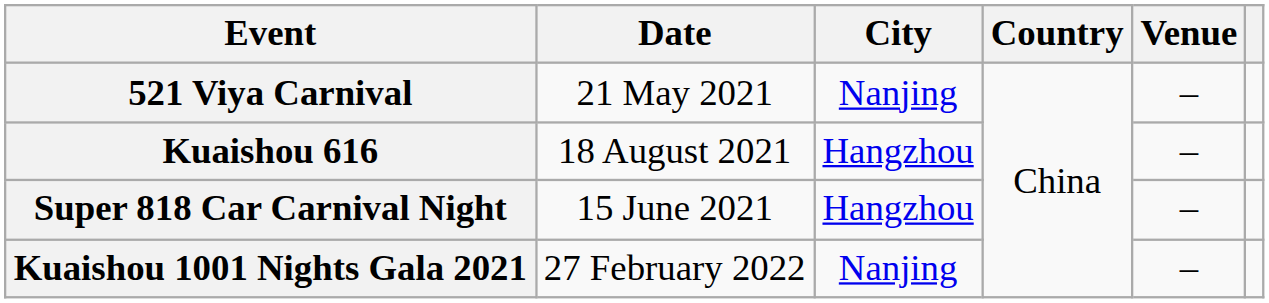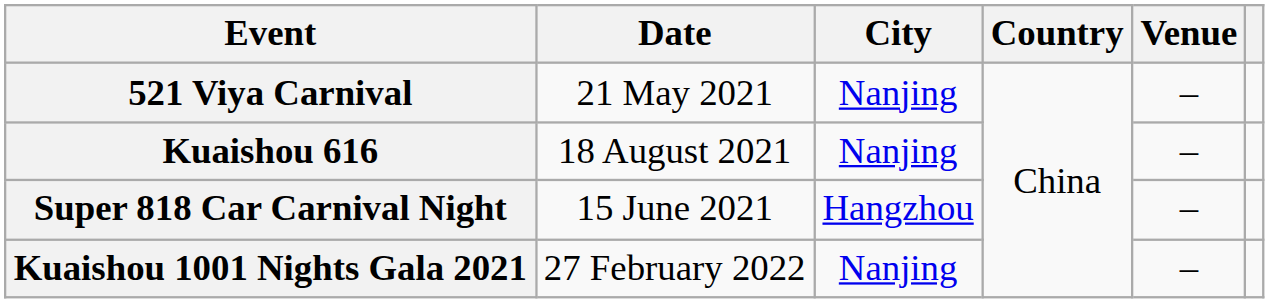 <table class="wikitable sortable plainrowheaders" style="text-align:center;">
 <tr>
 <th scope="col">Event</th>
 <th scope="col">Date</th>
 <th scope="col">City</th>
 <th scope="col">Country</th>
 <th scope="col">Venue</th>
 <th scope="col" class="unsortable"></th>
 </tr>
 <tr>
 <th scope="row">521 Viya Carnival</th>
 <td>21 May 2021</td>
 <td><a href='#'>Nanjing</a></td>
 <td rowspan="4">China</td>
 <td>–</td>
 <td></td>
 </tr>
 <tr>
 <th scope="row">Kuaishou 616</th>
 <td>18 August 2021</td>
-<td><a href='#'>Hangzhou</a></td>
+<td><a href='#'>Nanjing</a></td>
 <td>–</td>
 <td></td>
 </tr>
 <tr>
 <th scope="row">Super 818 Car Carnival Night</th>
 <td>15 June 2021</td>
 <td><a href='#'>Hangzhou</a></td>
 <td>–</td>
 <td></td>
 </tr>
 <tr>
 <th scope="row">Kuaishou 1001 Nights Gala 2021</th>
 <td>27 February 2022</td>
 <td><a href='#'>Nanjing</a></td>
 <td>–</td>
 <td></td>
 </tr>
 </table>
